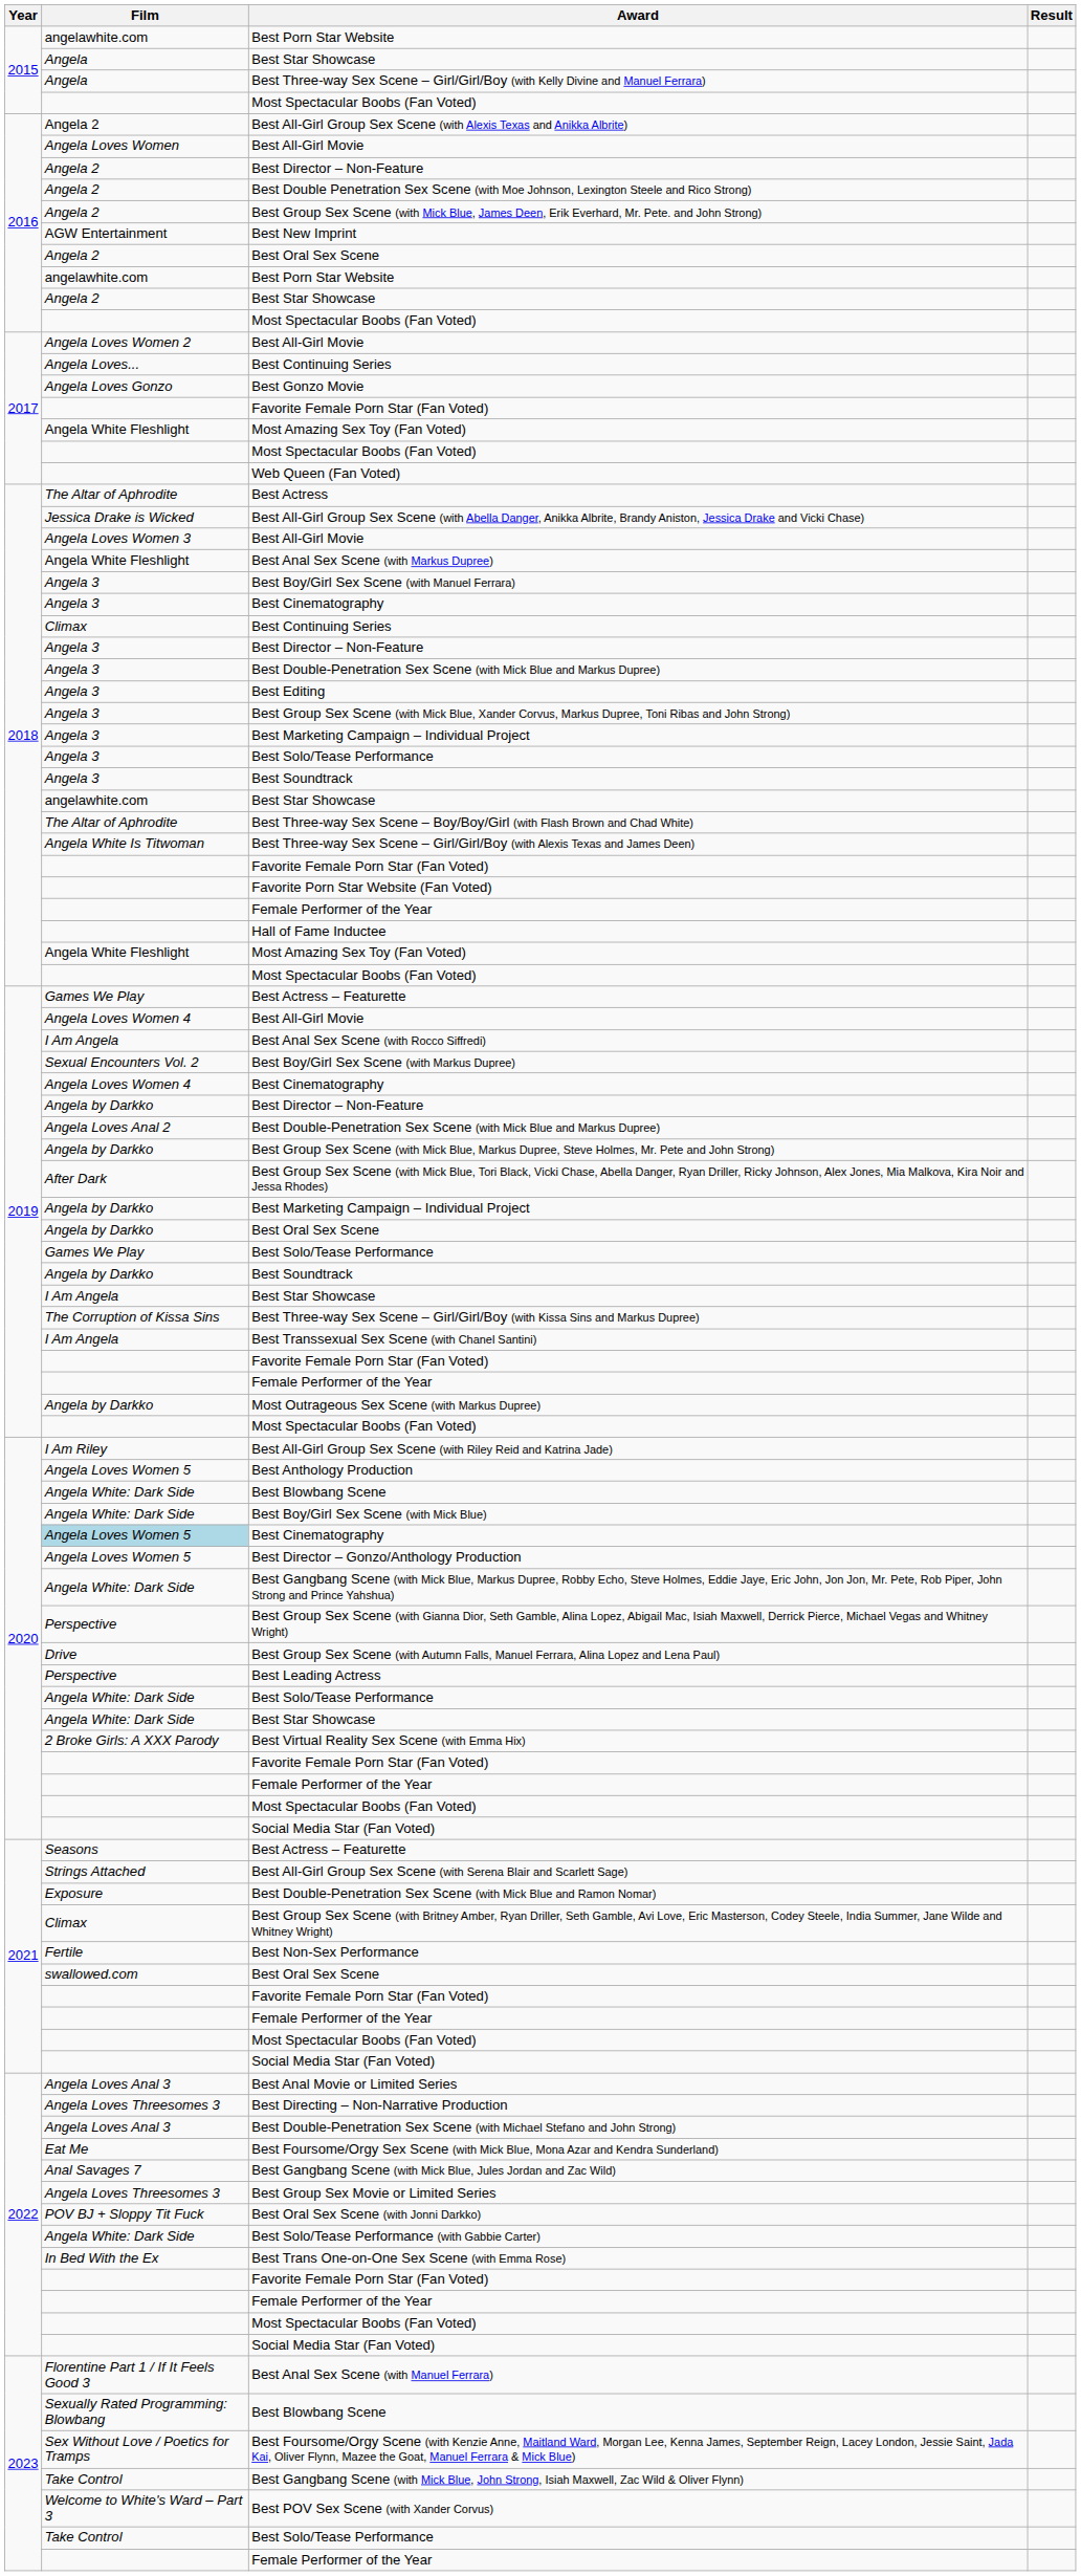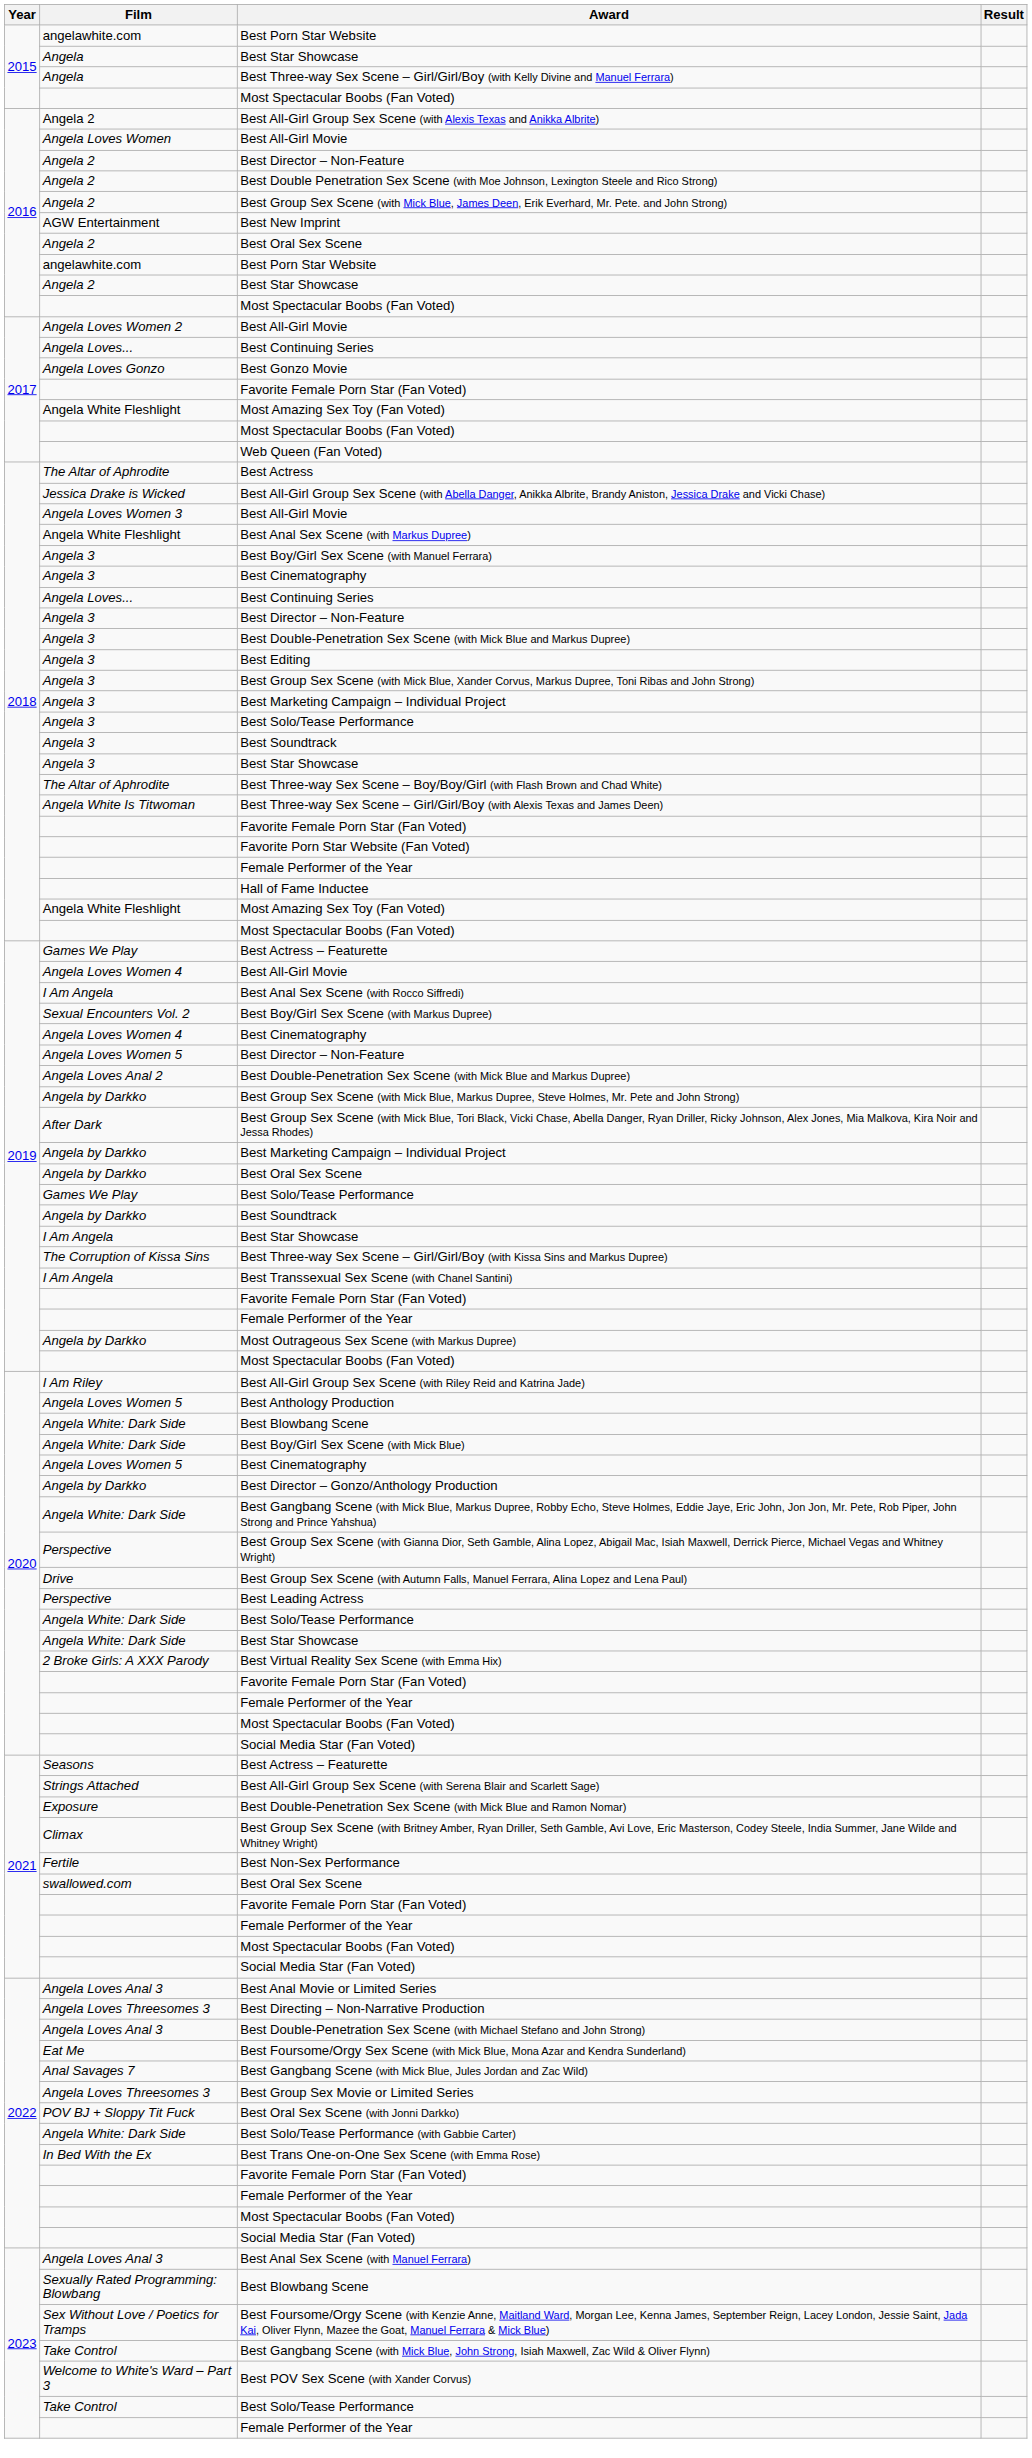 <table class="wikitable">
 <tr>
 <th>Year</th>
 <th>Film</th>
 <th>Award</th>
 <th>Result</th>
 </tr>
 <tr>
 <td rowspan="4"><a href='#'>2015</a></td>
 <td>angelawhite.com</td>
 <td>Best Porn Star Website</td>
 <td></td>
 </tr>
 <tr>
 <td><em>Angela</em></td>
 <td>Best Star Showcase</td>
 <td></td>
 </tr>
 <tr>
 <td><em>Angela</em></td>
 <td>Best Three-way Sex Scene – Girl/Girl/Boy <small>(with Kelly Divine and <a href='#'>Manuel Ferrara</a>)</small></td>
 <td></td>
 </tr>
 <tr>
 <td></td>
 <td>Most Spectacular Boobs (Fan Voted)</td>
 <td></td>
 </tr>
 <tr>
 <td rowspan=10><a href='#'>2016</a></td>
 <td>Angela 2</td>
 <td>Best All-Girl Group Sex Scene <small>(with <a href='#'>Alexis Texas</a> and <a href='#'>Anikka Albrite</a>)</small></td>
 <td></td>
 </tr>
 <tr>
 <td><em>Angela Loves Women</em></td>
 <td>Best All-Girl Movie</td>
 <td></td>
 </tr>
 <tr>
 <td><em>Angela 2</em></td>
 <td>Best Director – Non-Feature</td>
 <td></td>
 </tr>
 <tr>
 <td><em>Angela 2</em></td>
 <td>Best Double Penetration Sex Scene <small>(with Moe Johnson, Lexington Steele and Rico Strong)</small></td>
 <td></td>
 </tr>
 <tr>
 <td><em>Angela 2</em></td>
 <td>Best Group Sex Scene <small>(with <a href='#'>Mick Blue</a>, <a href='#'>James Deen</a>, Erik Everhard, Mr. Pete. and John Strong)</small></td>
 <td></td>
 </tr>
 <tr>
 <td>AGW Entertainment</td>
 <td>Best New Imprint</td>
 <td></td>
 </tr>
 <tr>
 <td><em>Angela 2</em></td>
 <td>Best Oral Sex Scene</td>
 <td></td>
 </tr>
 <tr>
 <td>angelawhite.com</td>
 <td>Best Porn Star Website</td>
 <td></td>
 </tr>
 <tr>
 <td><em>Angela 2</em></td>
 <td>Best Star Showcase</td>
 <td></td>
 </tr>
 <tr>
 <td></td>
 <td>Most Spectacular Boobs (Fan Voted)</td>
 <td></td>
 </tr>
 <tr>
 <td rowspan=7><a href='#'>2017</a></td>
 <td><em>Angela Loves Women 2</em></td>
 <td>Best All-Girl Movie</td>
 <td></td>
 </tr>
 <tr>
 <td><em>Angela Loves...</em></td>
 <td>Best Continuing Series</td>
 <td></td>
 </tr>
 <tr>
 <td><em>Angela Loves Gonzo</em></td>
 <td>Best Gonzo Movie</td>
 <td></td>
 </tr>
 <tr>
 <td></td>
 <td>Favorite Female Porn Star (Fan Voted)</td>
 <td></td>
 </tr>
 <tr>
 <td>Angela White Fleshlight</td>
 <td>Most Amazing Sex Toy (Fan Voted)</td>
 <td></td>
 </tr>
 <tr>
 <td></td>
 <td>Most Spectacular Boobs (Fan Voted)</td>
 <td></td>
 </tr>
 <tr>
 <td></td>
 <td>Web Queen (Fan Voted)</td>
 <td></td>
 </tr>
 <tr>
 <td rowspan=23><a href='#'>2018</a></td>
 <td><em>The Altar of Aphrodite</em></td>
 <td>Best Actress</td>
 <td></td>
 </tr>
 <tr>
 <td><em> Jessica Drake is Wicked</em></td>
 <td>Best All-Girl Group Sex Scene <small>(with <a href='#'>Abella Danger</a>, Anikka Albrite, Brandy Aniston, <a href='#'>Jessica Drake</a> and Vicki Chase)</small></td>
 <td></td>
 </tr>
 <tr>
 <td><em>Angela Loves Women 3</em></td>
 <td>Best All-Girl Movie</td>
 <td></td>
 </tr>
 <tr>
 <td>Angela White Fleshlight</td>
 <td>Best Anal Sex Scene <small>(with <a href='#'>Markus Dupree</a>)</small></td>
 <td></td>
 </tr>
 <tr>
 <td><em>Angela 3</em></td>
 <td>Best Boy/Girl Sex Scene <small>(with Manuel Ferrara)</small></td>
 <td></td>
 </tr>
 <tr>
 <td><em>Angela 3</em></td>
 <td>Best Cinematography</td>
 <td></td>
 </tr>
 <tr>
-<td><em>Climax</em></td>
+<td><em>Angela Loves...</em></td>
 <td>Best Continuing Series</td>
 <td></td>
 </tr>
 <tr>
 <td><em>Angela 3</em></td>
 <td>Best Director – Non-Feature</td>
 <td></td>
 </tr>
 <tr>
 <td><em>Angela 3</em></td>
 <td>Best Double-Penetration Sex Scene <small>(with Mick Blue and Markus Dupree)</small></td>
 <td></td>
 </tr>
 <tr>
 <td><em>Angela 3</em></td>
 <td>Best Editing</td>
 <td></td>
 </tr>
 <tr>
 <td><em>Angela 3</em></td>
 <td>Best Group Sex Scene <small>(with Mick Blue, Xander Corvus, Markus Dupree, Toni Ribas and John Strong)</small></td>
 <td></td>
 </tr>
 <tr>
 <td><em>Angela 3</em></td>
 <td>Best Marketing Campaign – Individual Project</td>
 <td></td>
 </tr>
 <tr>
 <td><em>Angela 3</em></td>
 <td>Best Solo/Tease Performance</td>
 <td></td>
 </tr>
 <tr>
 <td><em>Angela 3</em></td>
 <td>Best Soundtrack</td>
 <td></td>
 </tr>
 <tr>
-<td>angelawhite.com</td>
+<td><em>Angela 3</em></td>
 <td>Best Star Showcase</td>
 <td></td>
 </tr>
 <tr>
 <td><em>The Altar of Aphrodite</em></td>
 <td>Best Three-way Sex Scene – Boy/Boy/Girl <small>(with Flash Brown and Chad White)</small></td>
 <td></td>
 </tr>
 <tr>
 <td><em>Angela White Is Titwoman</em></td>
 <td>Best Three-way Sex Scene – Girl/Girl/Boy <small>(with Alexis Texas and James Deen)</small></td>
 <td></td>
 </tr>
 <tr>
 <td></td>
 <td>Favorite Female Porn Star (Fan Voted)</td>
 <td></td>
 </tr>
 <tr>
 <td></td>
 <td>Favorite Porn Star Website (Fan Voted)</td>
 <td></td>
 </tr>
 <tr>
 <td></td>
 <td>Female Performer of the Year</td>
 <td></td>
 </tr>
 <tr>
 <td></td>
 <td>Hall of Fame Inductee</td>
 <td></td>
 </tr>
 <tr>
 <td>Angela White Fleshlight</td>
 <td>Most Amazing Sex Toy (Fan Voted)</td>
 <td></td>
 </tr>
 <tr>
 <td></td>
 <td>Most Spectacular Boobs (Fan Voted)</td>
 <td></td>
 </tr>
 <tr>
 <td rowspan=20><a href='#'>2019</a></td>
 <td><em>Games We Play</em></td>
 <td>Best Actress – Featurette</td>
 <td></td>
 </tr>
 <tr>
 <td><em>Angela Loves Women 4</em></td>
 <td>Best All-Girl Movie</td>
 <td></td>
 </tr>
 <tr>
 <td><em>I Am Angela</em></td>
 <td>Best Anal Sex Scene <small>(with Rocco Siffredi)</small></td>
 <td></td>
 </tr>
 <tr>
 <td><em>Sexual Encounters Vol. 2</em></td>
 <td>Best Boy/Girl Sex Scene <small>(with Markus Dupree)</small></td>
 <td></td>
 </tr>
 <tr>
 <td><em>Angela Loves Women 4</em></td>
 <td>Best Cinematography</td>
 <td></td>
 </tr>
 <tr>
-<td><em>Angela by Darkko</em></td>
+<td><em>Angela Loves Women 5</em></td>
 <td>Best Director – Non-Feature</td>
 <td></td>
 </tr>
 <tr>
 <td><em>Angela Loves Anal 2</em></td>
 <td>Best Double-Penetration Sex Scene <small>(with Mick Blue and Markus Dupree)</small></td>
 <td></td>
 </tr>
 <tr>
 <td><em>Angela by Darkko</em></td>
 <td>Best Group Sex Scene <small>(with Mick Blue, Markus Dupree, Steve Holmes, Mr. Pete and John Strong)</small></td>
 <td></td>
 </tr>
 <tr>
 <td><em>After Dark</em></td>
 <td>Best Group Sex Scene <small>(with Mick Blue, Tori Black, Vicki Chase, Abella Danger, Ryan Driller, Ricky Johnson, Alex Jones, Mia Malkova, Kira Noir and Jessa Rhodes)</small></td>
 <td></td>
 </tr>
 <tr>
 <td><em>Angela by Darkko</em></td>
 <td>Best Marketing Campaign – Individual Project</td>
 <td></td>
 </tr>
 <tr>
 <td><em>Angela by Darkko</em></td>
 <td>Best Oral Sex Scene</td>
 <td></td>
 </tr>
 <tr>
 <td><em>Games We Play</em></td>
 <td>Best Solo/Tease Performance</td>
 <td></td>
 </tr>
 <tr>
 <td><em>Angela by Darkko</em></td>
 <td>Best Soundtrack</td>
 <td></td>
 </tr>
 <tr>
 <td><em>I Am Angela</em></td>
 <td>Best Star Showcase</td>
 <td></td>
 </tr>
 <tr>
 <td><em>The Corruption of Kissa Sins</em></td>
 <td>Best Three-way Sex Scene – Girl/Girl/Boy <small>(with Kissa Sins and Markus Dupree)</small></td>
 <td></td>
 </tr>
 <tr>
 <td><em>I Am Angela</em></td>
 <td>Best Transsexual Sex Scene <small>(with Chanel Santini)</small></td>
 <td></td>
 </tr>
 <tr>
 <td></td>
 <td>Favorite Female Porn Star (Fan Voted)</td>
 <td></td>
 </tr>
 <tr>
 <td></td>
 <td>Female Performer of the Year</td>
 <td></td>
 </tr>
 <tr>
 <td><em>Angela by Darkko</em></td>
 <td>Most Outrageous Sex Scene <small>(with Markus Dupree)</small></td>
 <td></td>
 </tr>
 <tr>
 <td></td>
 <td>Most Spectacular Boobs (Fan Voted)</td>
 <td></td>
 </tr>
 <tr>
 <td rowspan=17><a href='#'>2020</a></td>
 <td><em>I Am Riley</em></td>
 <td>Best All-Girl Group Sex Scene <small>(with Riley Reid and Katrina Jade)</small></td>
 <td></td>
 </tr>
 <tr>
 <td><em>Angela Loves Women 5</em></td>
 <td>Best Anthology Production</td>
 <td></td>
 </tr>
 <tr>
 <td><em>Angela White: Dark Side</em></td>
 <td>Best Blowbang Scene</td>
 <td></td>
 </tr>
 <tr>
 <td><em>Angela White: Dark Side</em></td>
 <td>Best Boy/Girl Sex Scene <small>(with Mick Blue)</small></td>
 <td></td>
 </tr>
 <tr>
-<td style="background: lightblue;"><em>Angela Loves Women 5</em></td>
+<td><em>Angela Loves Women 5</em></td>
 <td>Best Cinematography</td>
 <td></td>
 </tr>
 <tr>
-<td><em>Angela Loves Women 5</em></td>
+<td><em>Angela by Darkko</em></td>
 <td>Best Director – Gonzo/Anthology Production</td>
 <td></td>
 </tr>
 <tr>
 <td><em>Angela White: Dark Side</em></td>
 <td>Best Gangbang Scene <small>(with Mick Blue, Markus Dupree, Robby Echo, Steve Holmes, Eddie Jaye, Eric John, Jon Jon, Mr. Pete, Rob Piper, John Strong and Prince Yahshua)</small></td>
 <td></td>
 </tr>
 <tr>
 <td><em>Perspective</em></td>
 <td>Best Group Sex Scene <small>(with Gianna Dior, Seth Gamble, Alina Lopez, Abigail Mac, Isiah Maxwell, Derrick Pierce, Michael Vegas and Whitney Wright)</small></td>
 <td></td>
 </tr>
 <tr>
 <td><em>Drive</em></td>
 <td>Best Group Sex Scene <small>(with Autumn Falls, Manuel Ferrara, Alina Lopez and Lena Paul)</small></td>
 <td></td>
 </tr>
 <tr>
 <td><em>Perspective</em></td>
 <td>Best Leading Actress</td>
 <td></td>
 </tr>
 <tr>
 <td><em>Angela White: Dark Side</em></td>
 <td>Best Solo/Tease Performance</td>
 <td></td>
 </tr>
 <tr>
 <td><em>Angela White: Dark Side</em></td>
 <td>Best Star Showcase</td>
 <td></td>
 </tr>
 <tr>
 <td><em>2 Broke Girls: A XXX Parody</em></td>
 <td>Best Virtual Reality Sex Scene <small>(with Emma Hix)</small></td>
 <td></td>
 </tr>
 <tr>
 <td></td>
 <td>Favorite Female Porn Star (Fan Voted)</td>
 <td></td>
 </tr>
 <tr>
 <td></td>
 <td>Female Performer of the Year</td>
 <td></td>
 </tr>
 <tr>
 <td></td>
 <td>Most Spectacular Boobs (Fan Voted)</td>
 <td></td>
 </tr>
 <tr>
 <td></td>
 <td>Social Media Star (Fan Voted)</td>
 <td></td>
 </tr>
 <tr>
 <td rowspan=10><a href='#'>2021</a></td>
 <td><em>Seasons</em></td>
 <td>Best Actress – Featurette</td>
 <td></td>
 </tr>
 <tr>
 <td><em>Strings Attached</em></td>
 <td>Best All-Girl Group Sex Scene <small>(with Serena Blair and Scarlett Sage)</small></td>
 <td></td>
 </tr>
 <tr>
 <td><em>Exposure</em></td>
 <td>Best Double-Penetration Sex Scene <small>(with Mick Blue and Ramon Nomar)</small></td>
 <td></td>
 </tr>
 <tr>
 <td><em>Climax</em></td>
 <td>Best Group Sex Scene <small>(with Britney Amber, Ryan Driller, Seth Gamble, Avi Love, Eric Masterson, Codey Steele, India Summer, Jane Wilde and Whitney Wright)</small></td>
 <td></td>
 </tr>
 <tr>
 <td><em>Fertile</em></td>
 <td>Best Non-Sex Performance</td>
 <td></td>
 </tr>
 <tr>
 <td><em>swallowed.com</em></td>
 <td>Best Oral Sex Scene</td>
 <td></td>
 </tr>
 <tr>
 <td></td>
 <td>Favorite Female Porn Star (Fan Voted)</td>
 <td></td>
 </tr>
 <tr>
 <td></td>
 <td>Female Performer of the Year</td>
 <td></td>
 </tr>
 <tr>
 <td></td>
 <td>Most Spectacular Boobs (Fan Voted)</td>
 <td></td>
 </tr>
 <tr>
 <td></td>
 <td>Social Media Star (Fan Voted)</td>
 <td></td>
 </tr>
 <tr>
 <td rowspan=13><a href='#'>2022</a></td>
 <td><em>Angela Loves Anal 3</em></td>
 <td>Best Anal Movie or Limited Series</td>
 <td></td>
 </tr>
 <tr>
 <td><em>Angela Loves Threesomes 3</em></td>
 <td>Best Directing – Non-Narrative Production</td>
 <td></td>
 </tr>
 <tr>
 <td><em>Angela Loves Anal 3</em></td>
 <td>Best Double-Penetration Sex Scene <small>(with Michael Stefano and John Strong)</small></td>
 <td></td>
 </tr>
 <tr>
 <td><em>Eat Me</em></td>
 <td>Best Foursome/Orgy Sex Scene <small>(with Mick Blue, Mona Azar and Kendra Sunderland)</small></td>
 <td></td>
 </tr>
 <tr>
 <td><em>Anal Savages 7</em></td>
 <td>Best Gangbang Scene <small>(with Mick Blue, Jules Jordan and Zac Wild)</small></td>
 <td></td>
 </tr>
 <tr>
 <td><em>Angela Loves Threesomes 3</em></td>
 <td>Best Group Sex Movie or Limited Series</td>
 <td></td>
 </tr>
 <tr>
 <td><em>POV BJ + Sloppy Tit Fuck</em></td>
 <td>Best Oral Sex Scene <small>(with Jonni Darkko)</small></td>
 <td></td>
 </tr>
 <tr>
 <td><em>Angela White: Dark Side</em></td>
 <td>Best Solo/Tease Performance <small>(with Gabbie Carter)</small></td>
 <td></td>
 </tr>
 <tr>
 <td><em>In Bed With the Ex</em></td>
 <td>Best Trans One-on-One Sex Scene <small>(with Emma Rose)</small></td>
 <td></td>
 </tr>
 <tr>
 <td></td>
 <td>Favorite Female Porn Star (Fan Voted)</td>
 <td></td>
 </tr>
 <tr>
 <td></td>
 <td>Female Performer of the Year</td>
 <td></td>
 </tr>
 <tr>
 <td></td>
 <td>Most Spectacular Boobs (Fan Voted)</td>
 <td></td>
 </tr>
 <tr>
 <td></td>
 <td>Social Media Star (Fan Voted)</td>
 <td></td>
 </tr>
 <tr>
 <td rowspan=7><a href='#'>2023</a></td>
-<td><em>Florentine Part 1 / If It Feels Good 3</em></td>
+<td><em>Angela Loves Anal 3</em></td>
 <td>Best Anal Sex Scene <small>(with <a href='#'>Manuel Ferrara</a>)</small></td>
 <td></td>
 </tr>
 <tr>
 <td><em>Sexually Rated Programming: Blowbang</em></td>
 <td>Best Blowbang Scene</td>
 <td></td>
 </tr>
 <tr>
 <td><em>Sex Without Love / Poetics for Tramps</em></td>
 <td>Best Foursome/Orgy Scene <small>(with Kenzie Anne, <a href='#'>Maitland Ward</a>, Morgan Lee, Kenna James, September Reign, Lacey London, Jessie Saint, <a href='#'>Jada Kai</a>, Oliver Flynn, Mazee the Goat, <a href='#'>Manuel Ferrara</a> & <a href='#'>Mick Blue</a>)</small></td>
 <td></td>
 </tr>
 <tr>
 <td><em>Take Control</em></td>
 <td>Best Gangbang Scene <small>(with <a href='#'>Mick Blue</a>, <a href='#'>John Strong</a>, Isiah Maxwell, Zac Wild & Oliver Flynn)</small></td>
 <td></td>
 </tr>
 <tr>
 <td><em>Welcome to White's Ward – Part 3</em></td>
 <td>Best POV Sex Scene <small>(with Xander Corvus)</small></td>
 <td></td>
 </tr>
 <tr>
 <td><em>Take Control</em></td>
 <td>Best Solo/Tease Performance</td>
 <td></td>
 </tr>
 <tr>
 <td></td>
 <td>Female Performer of the Year</td>
 <td></td>
 </tr>
 </table>
